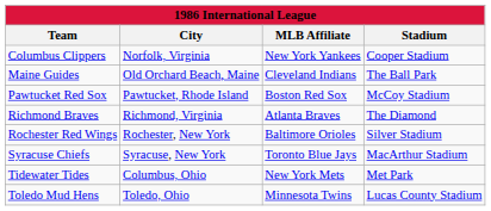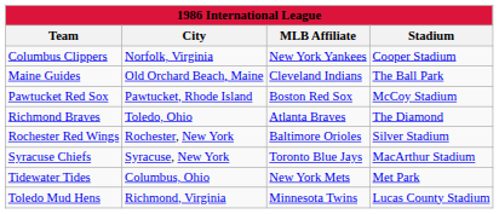 <table class="wikitable" style="width:auto">
 <tr>
 <td bgcolor="#DC143C" align="center" colspan="7"><strong><span>1986 International League</span></strong></td>
 </tr>
 <tr>
 <th>Team</th>
 <th>City</th>
 <th>MLB Affiliate</th>
 <th>Stadium</th>
 </tr>
 <tr>
 <td><a href='#'>Columbus Clippers</a></td>
 <td><a href='#'>Norfolk, Virginia</a></td>
 <td><a href='#'>New York Yankees</a></td>
 <td><a href='#'>Cooper Stadium</a></td>
 </tr>
 <tr>
 <td><a href='#'>Maine Guides</a></td>
 <td><a href='#'>Old Orchard Beach, Maine</a></td>
 <td><a href='#'>Cleveland Indians</a></td>
 <td><a href='#'>The Ball Park</a></td>
 </tr>
 <tr>
 <td><a href='#'>Pawtucket Red Sox</a></td>
 <td><a href='#'>Pawtucket, Rhode Island</a></td>
 <td><a href='#'>Boston Red Sox</a></td>
 <td><a href='#'>McCoy Stadium</a></td>
 </tr>
 <tr>
 <td><a href='#'>Richmond Braves</a></td>
-<td><a href='#'>Richmond, Virginia</a></td>
+<td><a href='#'>Toledo, Ohio</a></td>
 <td><a href='#'>Atlanta Braves</a></td>
 <td><a href='#'>The Diamond</a></td>
 </tr>
 <tr>
 <td><a href='#'>Rochester Red Wings</a></td>
 <td><a href='#'>Rochester</a>, <a href='#'>New York</a></td>
 <td><a href='#'>Baltimore Orioles</a></td>
 <td><a href='#'>Silver Stadium</a></td>
 </tr>
 <tr>
 <td><a href='#'>Syracuse Chiefs</a></td>
 <td><a href='#'>Syracuse</a>, <a href='#'>New York</a></td>
 <td><a href='#'>Toronto Blue Jays</a></td>
 <td><a href='#'>MacArthur Stadium</a></td>
 </tr>
 <tr>
 <td><a href='#'>Tidewater Tides</a></td>
 <td><a href='#'>Columbus, Ohio</a></td>
 <td><a href='#'>New York Mets</a></td>
 <td><a href='#'>Met Park</a></td>
 </tr>
 <tr>
 <td><a href='#'>Toledo Mud Hens</a></td>
-<td><a href='#'>Toledo, Ohio</a></td>
+<td><a href='#'>Richmond, Virginia</a></td>
 <td><a href='#'>Minnesota Twins</a></td>
 <td><a href='#'>Lucas County Stadium</a></td>
 </tr>
 </table>
